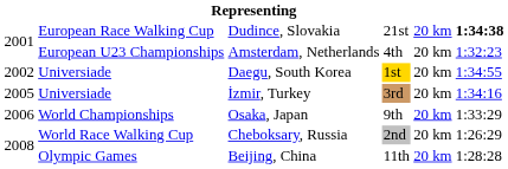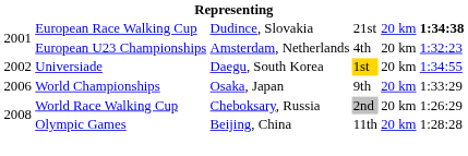 <table>
 <tr>
 <th colspan="6">Representing </th>
 </tr>
 <tr>
 <td rowspan=2>2001</td>
 <td><a href='#'>European Race Walking Cup</a></td>
 <td><a href='#'>Dudince</a>, Slovakia</td>
 <td>21st</td>
 <td><a href='#'>20 km</a></td>
 <td><strong>1:34:38</strong></td>
 </tr>
 <tr>
 <td><a href='#'>European U23 Championships</a></td>
 <td><a href='#'>Amsterdam</a>, Netherlands</td>
 <td>4th</td>
 <td>20 km</td>
 <td><a href='#'>1:32:23</a></td>
 </tr>
 <tr>
 <td>2002</td>
 <td><a href='#'>Universiade</a></td>
 <td><a href='#'>Daegu</a>, South Korea</td>
 <td bgcolor=gold>1st</td>
 <td>20 km</td>
 <td><a href='#'>1:34:55</a></td>
 </tr>
 <tr>
-<td>2005</td>
-<td><a href='#'>Universiade</a></td>
-<td><a href='#'>İzmir</a>, Turkey</td>
-<td bgcolor=cc9966>3rd</td>
-<td>20 km</td>
-<td><a href='#'>1:34:16</a></td>
-</tr>
-<tr>
 <td>2006</td>
 <td><a href='#'>World Championships</a></td>
 <td><a href='#'>Osaka</a>, Japan</td>
 <td>9th</td>
 <td><a href='#'>20 km</a></td>
 <td>1:33:29</td>
 </tr>
 <tr>
 <td rowspan=2>2008</td>
 <td><a href='#'>World Race Walking Cup</a></td>
 <td><a href='#'>Cheboksary</a>, Russia</td>
 <td bgcolor=silver>2nd</td>
 <td>20 km</td>
 <td>1:26:29</td>
 </tr>
 <tr>
 <td><a href='#'>Olympic Games</a></td>
 <td><a href='#'>Beijing</a>, China</td>
 <td>11th</td>
 <td><a href='#'>20 km</a></td>
 <td>1:28:28</td>
 </tr>
 </table>
